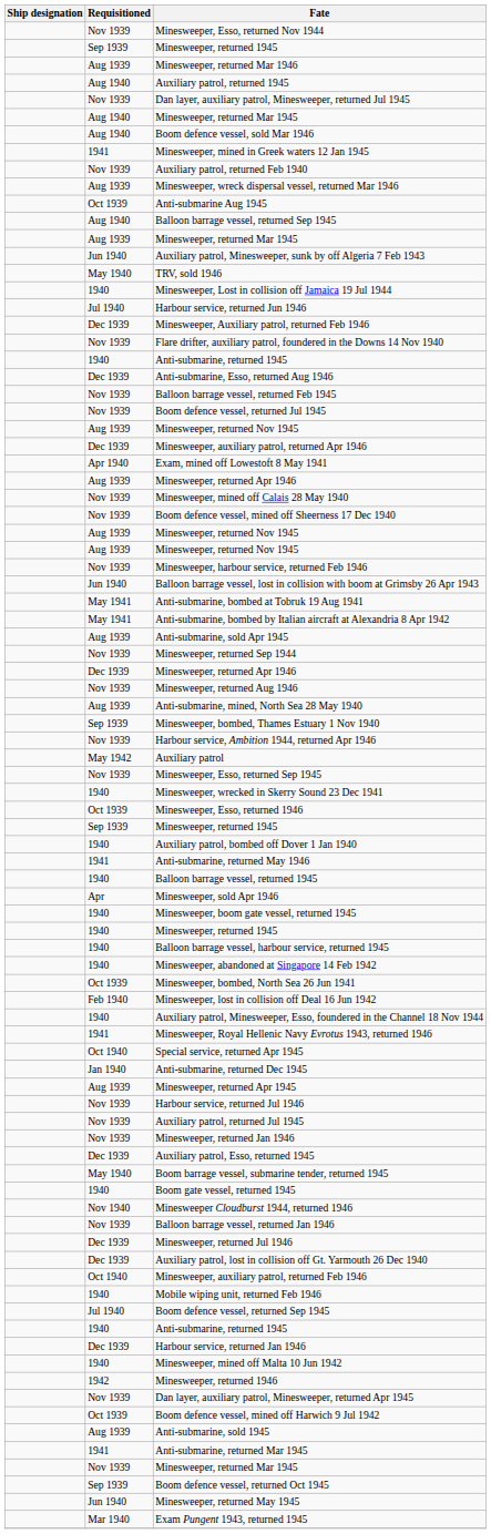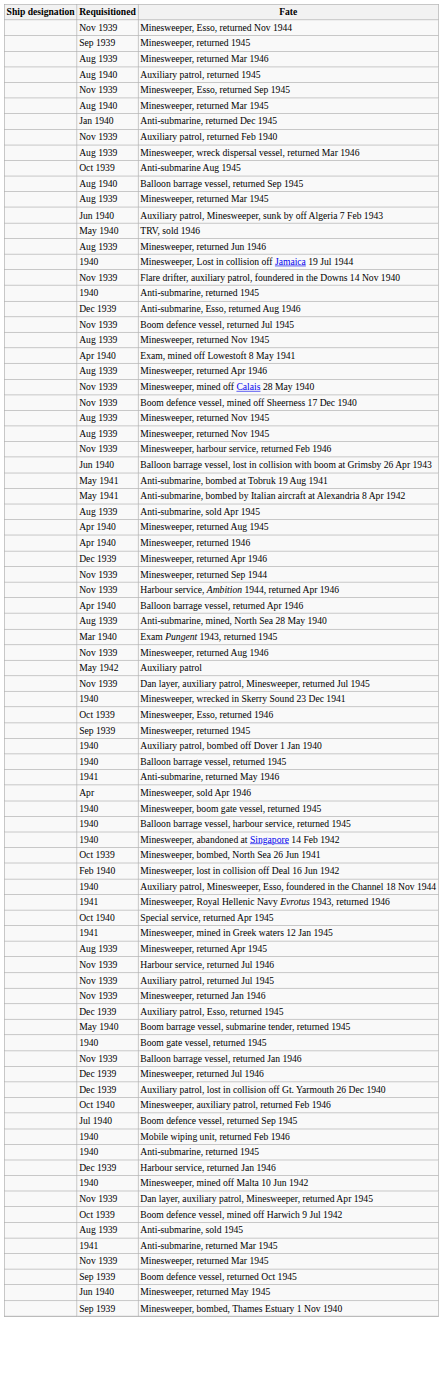 <table class="wikitable" style="font-size:97%;">
 <tr>
 <th>Ship designation</th>
 <th>Requisitioned</th>
 <th>Fate</th>
 </tr>
 <tr>
 <td></td>
 <td>Nov 1939</td>
 <td>Minesweeper, Esso, returned Nov 1944</td>
 </tr>
 <tr>
 <td></td>
 <td>Sep 1939</td>
 <td>Minesweeper, returned 1945</td>
 </tr>
 <tr>
 <td></td>
 <td>Aug 1939</td>
 <td>Minesweeper, returned Mar 1946</td>
 </tr>
 <tr>
 <td></td>
 <td>Aug 1940</td>
 <td>Auxiliary patrol, returned 1945</td>
 </tr>
 <tr>
 <td></td>
 <td>Nov 1939</td>
-<td>Dan layer, auxiliary patrol, Minesweeper, returned Jul 1945</td>
+<td>Minesweeper, Esso, returned Sep 1945</td>
 </tr>
 <tr>
 <td></td>
 <td>Aug 1940</td>
 <td>Minesweeper, returned Mar 1945</td>
 </tr>
 <tr>
 <td></td>
-<td>Aug 1940</td>
-<td>Boom defence vessel, sold Mar 1946</td>
-</tr>
-<tr>
-<td></td>
-<td>1941</td>
-<td>Minesweeper, mined in Greek waters 12 Jan 1945</td>
+<td>Jan 1940</td>
+<td>Anti-submarine, returned Dec 1945</td>
 </tr>
 <tr>
 <td></td>
 <td>Nov 1939</td>
 <td>Auxiliary patrol, returned Feb 1940</td>
 </tr>
 <tr>
 <td></td>
 <td>Aug 1939</td>
 <td>Minesweeper, wreck dispersal vessel, returned Mar 1946</td>
 </tr>
 <tr>
 <td></td>
 <td>Oct 1939</td>
 <td>Anti-submarine Aug 1945</td>
 </tr>
 <tr>
 <td></td>
 <td>Aug 1940</td>
 <td>Balloon barrage vessel, returned Sep 1945</td>
 </tr>
 <tr>
 <td></td>
 <td>Aug 1939</td>
 <td>Minesweeper, returned Mar 1945</td>
 </tr>
 <tr>
 <td></td>
 <td>Jun 1940</td>
 <td>Auxiliary patrol, Minesweeper, sunk by  off Algeria 7 Feb 1943</td>
 </tr>
 <tr>
 <td></td>
 <td>May 1940</td>
 <td>TRV, sold 1946</td>
 </tr>
 <tr>
 <td></td>
-<td>1940</td>
-<td>Minesweeper, Lost in collision off <a href='#'>Jamaica</a> 19 Jul 1944</td>
+<td>Aug 1939</td>
+<td>Minesweeper, returned Jun 1946</td>
 </tr>
 <tr>
 <td></td>
-<td>Jul 1940</td>
-<td>Harbour service, returned Jun 1946</td>
-</tr>
-<tr>
-<td></td>
-<td>Dec 1939</td>
-<td>Minesweeper, Auxiliary patrol, returned Feb 1946</td>
+<td>1940</td>
+<td>Minesweeper, Lost in collision off <a href='#'>Jamaica</a> 19 Jul 1944</td>
 </tr>
 <tr>
 <td></td>
 <td>Nov 1939</td>
 <td>Flare drifter, auxiliary patrol, foundered in the Downs 14 Nov 1940</td>
 </tr>
 <tr>
 <td></td>
 <td>1940</td>
 <td>Anti-submarine, returned 1945</td>
 </tr>
 <tr>
 <td></td>
 <td>Dec 1939</td>
 <td>Anti-submarine, Esso, returned Aug 1946</td>
 </tr>
 <tr>
 <td></td>
 <td>Nov 1939</td>
-<td>Balloon barrage vessel, returned Feb 1945</td>
-</tr>
-<tr>
-<td></td>
-<td>Nov 1939</td>
 <td>Boom defence vessel, returned Jul 1945</td>
 </tr>
 <tr>
 <td></td>
 <td>Aug 1939</td>
 <td>Minesweeper, returned Nov 1945</td>
-</tr>
-<tr>
-<td></td>
-<td>Dec 1939</td>
-<td>Minesweeper, auxiliary patrol, returned Apr 1946</td>
 </tr>
 <tr>
 <td></td>
 <td>Apr 1940</td>
 <td>Exam, mined off Lowestoft 8 May 1941</td>
 </tr>
 <tr>
 <td></td>
 <td>Aug 1939</td>
 <td>Minesweeper, returned Apr 1946</td>
 </tr>
 <tr>
 <td></td>
 <td>Nov 1939</td>
 <td>Minesweeper, mined off <a href='#'>Calais</a> 28 May 1940</td>
 </tr>
 <tr>
 <td></td>
 <td>Nov 1939</td>
 <td>Boom defence vessel, mined off Sheerness 17 Dec 1940</td>
 </tr>
 <tr>
 <td></td>
 <td>Aug 1939</td>
 <td>Minesweeper, returned Nov 1945</td>
 </tr>
 <tr>
 <td></td>
 <td>Aug 1939</td>
 <td>Minesweeper, returned Nov 1945</td>
 </tr>
 <tr>
 <td></td>
 <td>Nov 1939</td>
 <td>Minesweeper, harbour service, returned Feb 1946</td>
 </tr>
 <tr>
 <td></td>
 <td>Jun 1940</td>
 <td>Balloon barrage vessel, lost in collision with boom at Grimsby 26 Apr 1943</td>
 </tr>
 <tr>
 <td></td>
 <td>May 1941</td>
 <td>Anti-submarine, bombed at Tobruk 19 Aug 1941</td>
 </tr>
 <tr>
 <td></td>
 <td>May 1941</td>
 <td>Anti-submarine, bombed by Italian aircraft at Alexandria 8 Apr 1942</td>
 </tr>
 <tr>
 <td></td>
 <td>Aug 1939</td>
 <td>Anti-submarine, sold Apr 1945</td>
 </tr>
 <tr>
 <td></td>
-<td>Nov 1939</td>
-<td>Minesweeper, returned Sep 1944</td>
+<td>Apr 1940</td>
+<td>Minesweeper, returned Aug 1945</td>
+</tr>
+<tr>
+<td></td>
+<td>Apr 1940</td>
+<td>Minesweeper, returned 1946</td>
 </tr>
 <tr>
 <td></td>
 <td>Dec 1939</td>
 <td>Minesweeper, returned Apr 1946</td>
 </tr>
 <tr>
 <td></td>
 <td>Nov 1939</td>
-<td>Minesweeper, returned Aug 1946</td>
+<td>Minesweeper, returned Sep 1944</td>
+</tr>
+<tr>
+<td></td>
+<td>Nov 1939</td>
+<td>Harbour service, <em>Ambition</em> 1944, returned Apr 1946</td>
+</tr>
+<tr>
+<td></td>
+<td>Apr 1940</td>
+<td>Balloon barrage vessel, returned Apr 1946</td>
 </tr>
 <tr>
 <td></td>
 <td>Aug 1939</td>
 <td>Anti-submarine, mined, North Sea 28 May 1940</td>
 </tr>
 <tr>
 <td></td>
-<td>Sep 1939</td>
-<td>Minesweeper, bombed, Thames Estuary 1 Nov 1940</td>
+<td>Mar 1940</td>
+<td>Exam <em>Pungent</em> 1943, returned 1945</td>
 </tr>
 <tr>
 <td></td>
 <td>Nov 1939</td>
-<td>Harbour service, <em>Ambition</em> 1944, returned Apr 1946</td>
+<td>Minesweeper, returned Aug 1946</td>
 </tr>
 <tr>
 <td></td>
 <td>May 1942</td>
 <td>Auxiliary patrol</td>
 </tr>
 <tr>
 <td></td>
 <td>Nov 1939</td>
-<td>Minesweeper, Esso, returned Sep 1945</td>
+<td>Dan layer, auxiliary patrol, Minesweeper, returned Jul 1945</td>
 </tr>
 <tr>
 <td></td>
 <td>1940</td>
 <td>Minesweeper, wrecked in Skerry Sound 23 Dec 1941</td>
 </tr>
 <tr>
 <td></td>
 <td>Oct 1939</td>
 <td>Minesweeper, Esso, returned 1946</td>
 </tr>
 <tr>
 <td></td>
 <td>Sep 1939</td>
 <td>Minesweeper, returned 1945</td>
 </tr>
 <tr>
 <td></td>
 <td>1940</td>
 <td>Auxiliary patrol, bombed off Dover 1 Jan 1940</td>
 </tr>
 <tr>
 <td></td>
-<td>1941</td>
-<td>Anti-submarine, returned May 1946</td>
+<td>1940</td>
+<td>Balloon barrage vessel, returned 1945</td>
 </tr>
 <tr>
 <td></td>
-<td>1940</td>
-<td>Balloon barrage vessel, returned 1945</td>
+<td>1941</td>
+<td>Anti-submarine, returned May 1946</td>
 </tr>
 <tr>
 <td></td>
 <td>Apr</td>
 <td>Minesweeper, sold Apr 1946</td>
 </tr>
 <tr>
 <td></td>
 <td>1940</td>
 <td>Minesweeper, boom gate vessel, returned 1945</td>
-</tr>
-<tr>
-<td></td>
-<td>1940</td>
-<td>Minesweeper, returned 1945</td>
 </tr>
 <tr>
 <td></td>
 <td>1940</td>
 <td>Balloon barrage vessel, harbour service, returned 1945</td>
 </tr>
 <tr>
 <td></td>
 <td>1940</td>
 <td>Minesweeper, abandoned at <a href='#'>Singapore</a> 14 Feb 1942</td>
 </tr>
 <tr>
 <td></td>
 <td>Oct 1939</td>
 <td>Minesweeper, bombed, North Sea 26 Jun 1941</td>
 </tr>
 <tr>
 <td></td>
 <td>Feb 1940</td>
 <td>Minesweeper, lost in collision off Deal 16 Jun 1942</td>
 </tr>
 <tr>
 <td></td>
 <td>1940</td>
 <td>Auxiliary patrol, Minesweeper, Esso, foundered in the Channel 18 Nov 1944</td>
 </tr>
 <tr>
 <td></td>
 <td>1941</td>
 <td>Minesweeper, Royal Hellenic Navy <em>Evrotus</em> 1943, returned 1946</td>
 </tr>
 <tr>
 <td></td>
 <td>Oct 1940</td>
 <td>Special service, returned Apr 1945</td>
 </tr>
 <tr>
 <td></td>
-<td>Jan 1940</td>
-<td>Anti-submarine, returned Dec 1945</td>
+<td>1941</td>
+<td>Minesweeper, mined in Greek waters 12 Jan 1945</td>
 </tr>
 <tr>
 <td></td>
 <td>Aug 1939</td>
 <td>Minesweeper, returned Apr 1945</td>
 </tr>
 <tr>
 <td></td>
 <td>Nov 1939</td>
 <td>Harbour service, returned Jul 1946</td>
 </tr>
 <tr>
 <td></td>
 <td>Nov 1939</td>
 <td>Auxiliary patrol, returned Jul 1945</td>
 </tr>
 <tr>
 <td></td>
 <td>Nov 1939</td>
 <td>Minesweeper, returned Jan 1946</td>
 </tr>
 <tr>
 <td></td>
 <td>Dec 1939</td>
 <td>Auxiliary patrol, Esso, returned 1945</td>
 </tr>
 <tr>
 <td></td>
 <td>May 1940</td>
 <td>Boom barrage vessel, submarine tender, returned 1945</td>
 </tr>
 <tr>
 <td></td>
 <td>1940</td>
 <td>Boom gate vessel, returned 1945</td>
 </tr>
 <tr>
 <td></td>
-<td>Nov 1940</td>
-<td>Minesweeper <em>Cloudburst</em> 1944, returned 1946</td>
-</tr>
-<tr>
-<td></td>
 <td>Nov 1939</td>
 <td>Balloon barrage vessel, returned Jan 1946</td>
 </tr>
 <tr>
 <td></td>
 <td>Dec 1939</td>
 <td>Minesweeper, returned Jul 1946</td>
 </tr>
 <tr>
 <td></td>
 <td>Dec 1939</td>
 <td>Auxiliary patrol, lost in collision off Gt. Yarmouth 26 Dec 1940</td>
 </tr>
 <tr>
 <td></td>
 <td>Oct 1940</td>
 <td>Minesweeper, auxiliary patrol, returned Feb 1946</td>
 </tr>
 <tr>
 <td></td>
-<td>1940</td>
-<td>Mobile wiping unit, returned Feb 1946</td>
+<td>Jul 1940</td>
+<td>Boom defence vessel, returned Sep 1945</td>
 </tr>
 <tr>
 <td></td>
-<td>Jul 1940</td>
-<td>Boom defence vessel, returned Sep 1945</td>
+<td>1940</td>
+<td>Mobile wiping unit, returned Feb 1946</td>
 </tr>
 <tr>
 <td></td>
 <td>1940</td>
 <td>Anti-submarine, returned 1945</td>
 </tr>
 <tr>
 <td></td>
 <td>Dec 1939</td>
 <td>Harbour service, returned Jan 1946</td>
 </tr>
 <tr>
 <td></td>
 <td>1940</td>
 <td>Minesweeper, mined off Malta 10 Jun 1942</td>
-</tr>
-<tr>
-<td></td>
-<td>1942</td>
-<td>Minesweeper, returned 1946</td>
 </tr>
 <tr>
 <td></td>
 <td>Nov 1939</td>
 <td>Dan layer, auxiliary patrol, Minesweeper, returned Apr 1945</td>
 </tr>
 <tr>
 <td></td>
 <td>Oct 1939</td>
 <td>Boom defence vessel, mined off Harwich 9 Jul 1942</td>
 </tr>
 <tr>
 <td></td>
 <td>Aug 1939</td>
 <td>Anti-submarine, sold 1945</td>
 </tr>
 <tr>
 <td></td>
 <td>1941</td>
 <td>Anti-submarine, returned Mar 1945</td>
 </tr>
 <tr>
 <td></td>
 <td>Nov 1939</td>
 <td>Minesweeper, returned Mar 1945</td>
 </tr>
 <tr>
 <td></td>
 <td>Sep 1939</td>
 <td>Boom defence vessel, returned Oct 1945</td>
 </tr>
 <tr>
 <td></td>
 <td>Jun 1940</td>
 <td>Minesweeper, returned May 1945</td>
 </tr>
 <tr>
 <td></td>
-<td>Mar 1940</td>
-<td>Exam <em>Pungent</em> 1943, returned 1945</td>
+<td>Sep 1939</td>
+<td>Minesweeper, bombed, Thames Estuary 1 Nov 1940</td>
 </tr>
 <tr>
 </tr>
 </table>
